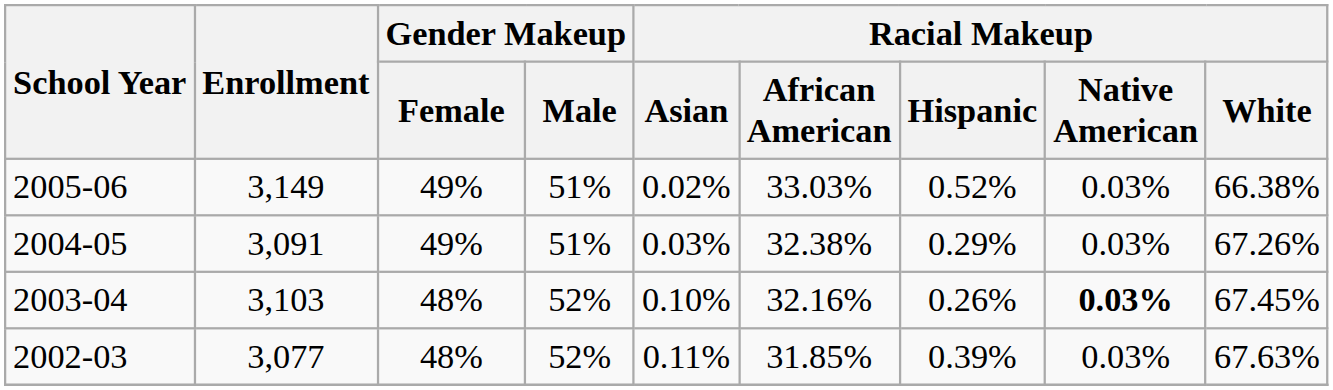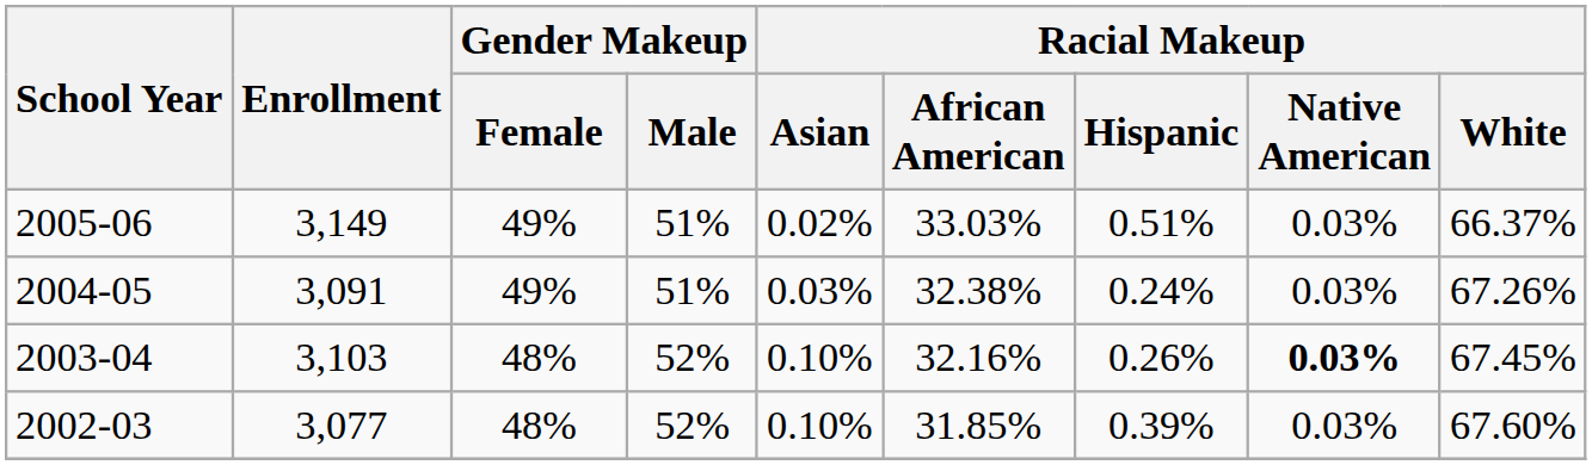 <table class="wikitable" style="font-size: 95%;">
 <tr>
 <th rowspan="2">School Year</th>
 <th rowspan="2">Enrollment</th>
 <th colspan="2">Gender Makeup</th>
 <th colspan="5">Racial Makeup</th>
 </tr>
 <tr>
 <th>Female</th>
 <th>Male</th>
 <th>Asian</th>
 <th>African <br>American</th>
 <th>Hispanic</th>
 <th>Native <br>American</th>
 <th>White</th>
 </tr>
 <tr>
 <td align="left">2005-06</td>
 <td align="center">3,149</td>
 <td align="center">49%</td>
 <td align="center">51%</td>
 <td align="center">0.02%</td>
 <td align="center">33.03%</td>
-<td align="center">0.52%</td>
+<td align="center">0.51%</td>
 <td align="center">0.03%</td>
-<td align="center">66.38%</td>
+<td align="center">66.37%</td>
 </tr>
 <tr>
 <td align="left">2004-05</td>
 <td align="center">3,091</td>
 <td align="center">49%</td>
 <td align="center">51%</td>
 <td align="center">0.03%</td>
 <td align="center">32.38%</td>
-<td align="center">0.29%</td>
+<td align="center">0.24%</td>
 <td align="center">0.03%</td>
 <td align="center">67.26%</td>
 </tr>
 <tr>
 <td align="left">2003-04</td>
 <td align="center">3,103</td>
 <td align="center">48%</td>
 <td align="center">52%</td>
 <td align="center">0.10%</td>
 <td align="center">32.16%</td>
 <td align="center">0.26%</td>
 <td align="center"><strong>0.03%</strong></td>
 <td align="center">67.45%</td>
 </tr>
 <tr>
 <td align="left">2002-03</td>
 <td align="center">3,077</td>
 <td align="center">48%</td>
 <td align="center">52%</td>
-<td align="center">0.11%</td>
+<td align="center">0.10%</td>
 <td align="center">31.85%</td>
 <td align="center">0.39%</td>
 <td align="center">0.03%</td>
-<td align="center">67.63%</td>
+<td align="center">67.60%</td>
 </tr>
 <tr>
 </tr>
 </table>
